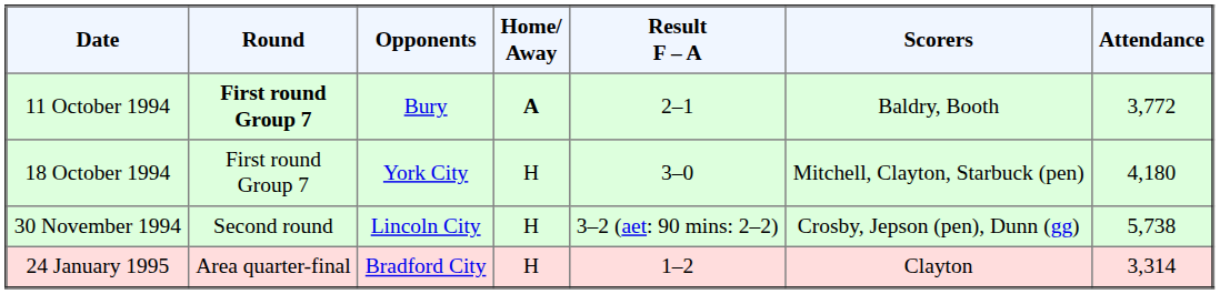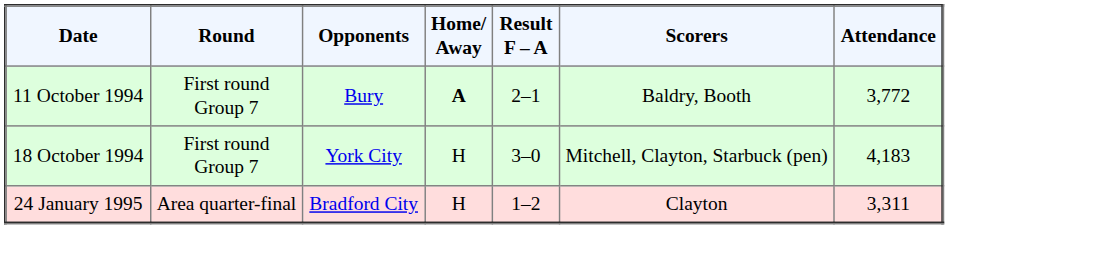 <table border="2" cellpadding="4" style="border-collapse:collapse; text-align:center; font-size:smaller;">
 <tr style="background:#f0f6ff;">
 <th><strong>Date</strong></th>
 <th><strong>Round</strong></th>
 <th><strong>Opponents</strong></th>
 <th><strong>Home/<br>Away</strong></th>
 <th><strong>Result<br>F – A</strong></th>
 <th><strong>Scorers</strong></th>
 <th><strong>Attendance</strong></th>
 </tr>
 <tr bgcolor="#ddffdd">
 <td>11 October 1994</td>
-<td><strong>First round<br>Group 7</strong></td>
+<td>First round<br>Group 7</td>
 <td><a href='#'>Bury</a></td>
 <td><strong>A</strong></td>
 <td>2–1</td>
 <td>Baldry, Booth</td>
 <td>3,772</td>
 </tr>
 <tr bgcolor="#ddffdd">
 <td>18 October 1994</td>
 <td>First round<br>Group 7</td>
 <td><a href='#'>York City</a></td>
 <td>H</td>
 <td>3–0</td>
 <td>Mitchell, Clayton, Starbuck (pen)</td>
-<td>4,180</td>
-</tr>
-<tr bgcolor="#ddffdd">
-<td>30 November 1994</td>
-<td>Second round</td>
-<td><a href='#'>Lincoln City</a></td>
-<td>H</td>
-<td>3–2 (<a href='#'>aet</a>: 90 mins: 2–2)</td>
-<td>Crosby, Jepson (pen), Dunn (<a href='#'>gg</a>)</td>
-<td>5,738</td>
+<td>4,183</td>
 </tr>
 <tr bgcolor="#ffdddd">
 <td>24 January 1995</td>
 <td>Area quarter-final</td>
 <td><a href='#'>Bradford City</a></td>
 <td>H</td>
 <td>1–2</td>
 <td>Clayton</td>
-<td>3,314</td>
+<td>3,311</td>
 </tr>
 </table>
